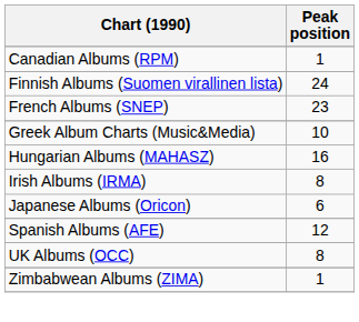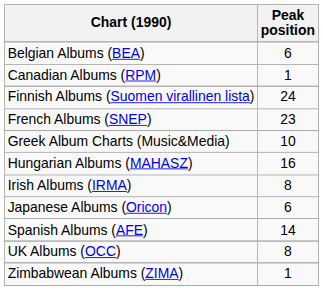 <table class="wikitable sortable">
 <tr>
 <th>Chart (1990)</th>
 <th>Peak<br>position</th>
 </tr>
 <tr>
 </tr>
 <tr>
+</tr>
+<tr>
+<td>Belgian Albums (<a href='#'>BEA</a>)</td>
+<td style="text-align:center;">6</td>
 </tr>
 <tr>
 <td>Canadian Albums (<a href='#'>RPM</a>)</td>
 <td style="text-align:center;">1</td>
 </tr>
 <tr>
 </tr>
 <tr>
 <td>Finnish Albums (<a href='#'>Suomen virallinen lista</a>)</td>
 <td align="center">24</td>
 </tr>
 <tr>
 <td>French Albums (<a href='#'>SNEP</a>)</td>
 <td style="text-align:center;">23</td>
 </tr>
 <tr>
 </tr>
 <tr>
 <td>Greek Album Charts (Music&Media)</td>
 <td style="text-align:center;">10</td>
 </tr>
 <tr>
 <td>Hungarian Albums (<a href='#'>MAHASZ</a>)</td>
 <td style="text-align:center;">16</td>
 </tr>
 <tr>
 <td>Irish Albums (<a href='#'>IRMA</a>)</td>
 <td style="text-align:center;">8</td>
 </tr>
 <tr>
 <td>Japanese Albums (<a href='#'>Oricon</a>)</td>
 <td style="text-align:center;">6</td>
 </tr>
 <tr>
 </tr>
 <tr>
 </tr>
 <tr>
 <td>Spanish Albums (<a href='#'>AFE</a>)</td>
-<td align="center">12</td>
+<td align="center">14</td>
 </tr>
 <tr>
 </tr>
 <tr>
 </tr>
 <tr>
 <td>UK Albums (<a href='#'>OCC</a>)</td>
 <td style="text-align:center;">8</td>
 </tr>
 <tr>
 </tr>
 <tr>
 </tr>
 <tr>
 <td>Zimbabwean Albums (<a href='#'>ZIMA</a>)</td>
 <td align="center">1</td>
 </tr>
 <tr>
 </tr>
 </table>
